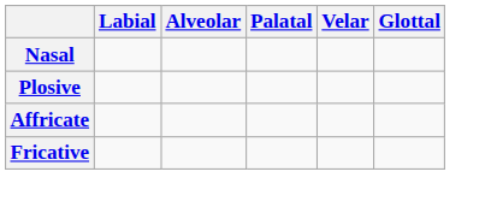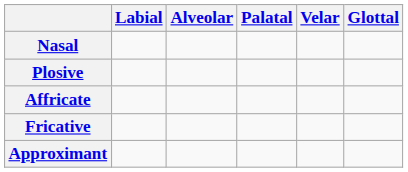 <table class="wikitable" style="text-align: center;">
 <tr>
 <th></th>
 <th><a href='#'>Labial</a></th>
 <th><a href='#'>Alveolar</a></th>
 <th><a href='#'>Palatal</a></th>
 <th><a href='#'>Velar</a></th>
 <th><a href='#'>Glottal</a></th>
 </tr>
 <tr>
 <th><a href='#'>Nasal</a></th>
 <td></td>
 <td></td>
 <td></td>
 <td> </td>
 <td></td>
 </tr>
 <tr>
 <th><a href='#'>Plosive</a></th>
 <td></td>
 <td> </td>
 <td></td>
 <td></td>
 <td> </td>
 </tr>
 <tr>
 <th><a href='#'>Affricate</a></th>
 <td></td>
 <td> </td>
 <td></td>
 <td></td>
 <td></td>
 </tr>
 <tr>
 <th><a href='#'>Fricative</a></th>
 <td> </td>
 <td> </td>
 <td></td>
 <td>  </td>
 <td></td>
 </tr>
+<tr>
+<th><a href='#'>Approximant</a></th>
+<td></td>
+<td> </td>
+<td> </td>
+<td></td>
+<td></td>
+</tr>
 </table>
